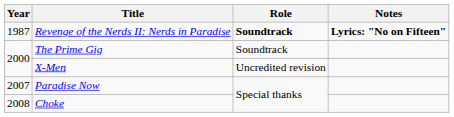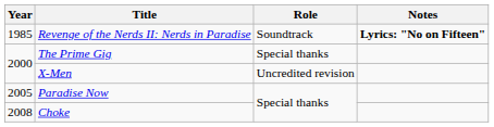 <table class="wikitable">
 <tr>
 <th>Year</th>
 <th>Title</th>
 <th>Role</th>
 <th>Notes</th>
 </tr>
 <tr>
-<td>1987</td>
+<td>1985</td>
 <td><em><a href='#'>Revenge of the Nerds II: Nerds in Paradise</a></em></td>
-<td><strong>Soundtrack</strong></td>
+<td>Soundtrack</td>
 <td><strong>Lyrics: "No on Fifteen"</strong></td>
 </tr>
 <tr>
 <td rowspan="2">2000</td>
 <td><em><a href='#'>The Prime Gig</a></em></td>
-<td>Soundtrack</td>
+<td>Special thanks</td>
 <td></td>
 </tr>
 <tr>
 <td><em><a href='#'>X-Men</a></em></td>
 <td>Uncredited revision</td>
 <td></td>
 </tr>
 <tr>
-<td>2007</td>
+<td>2005</td>
 <td><em><a href='#'>Paradise Now</a></em></td>
 <td rowspan=2>Special thanks</td>
 <td></td>
 </tr>
 <tr>
 <td>2008</td>
 <td><em><a href='#'>Choke</a></em></td>
 <td></td>
 </tr>
 </table>
